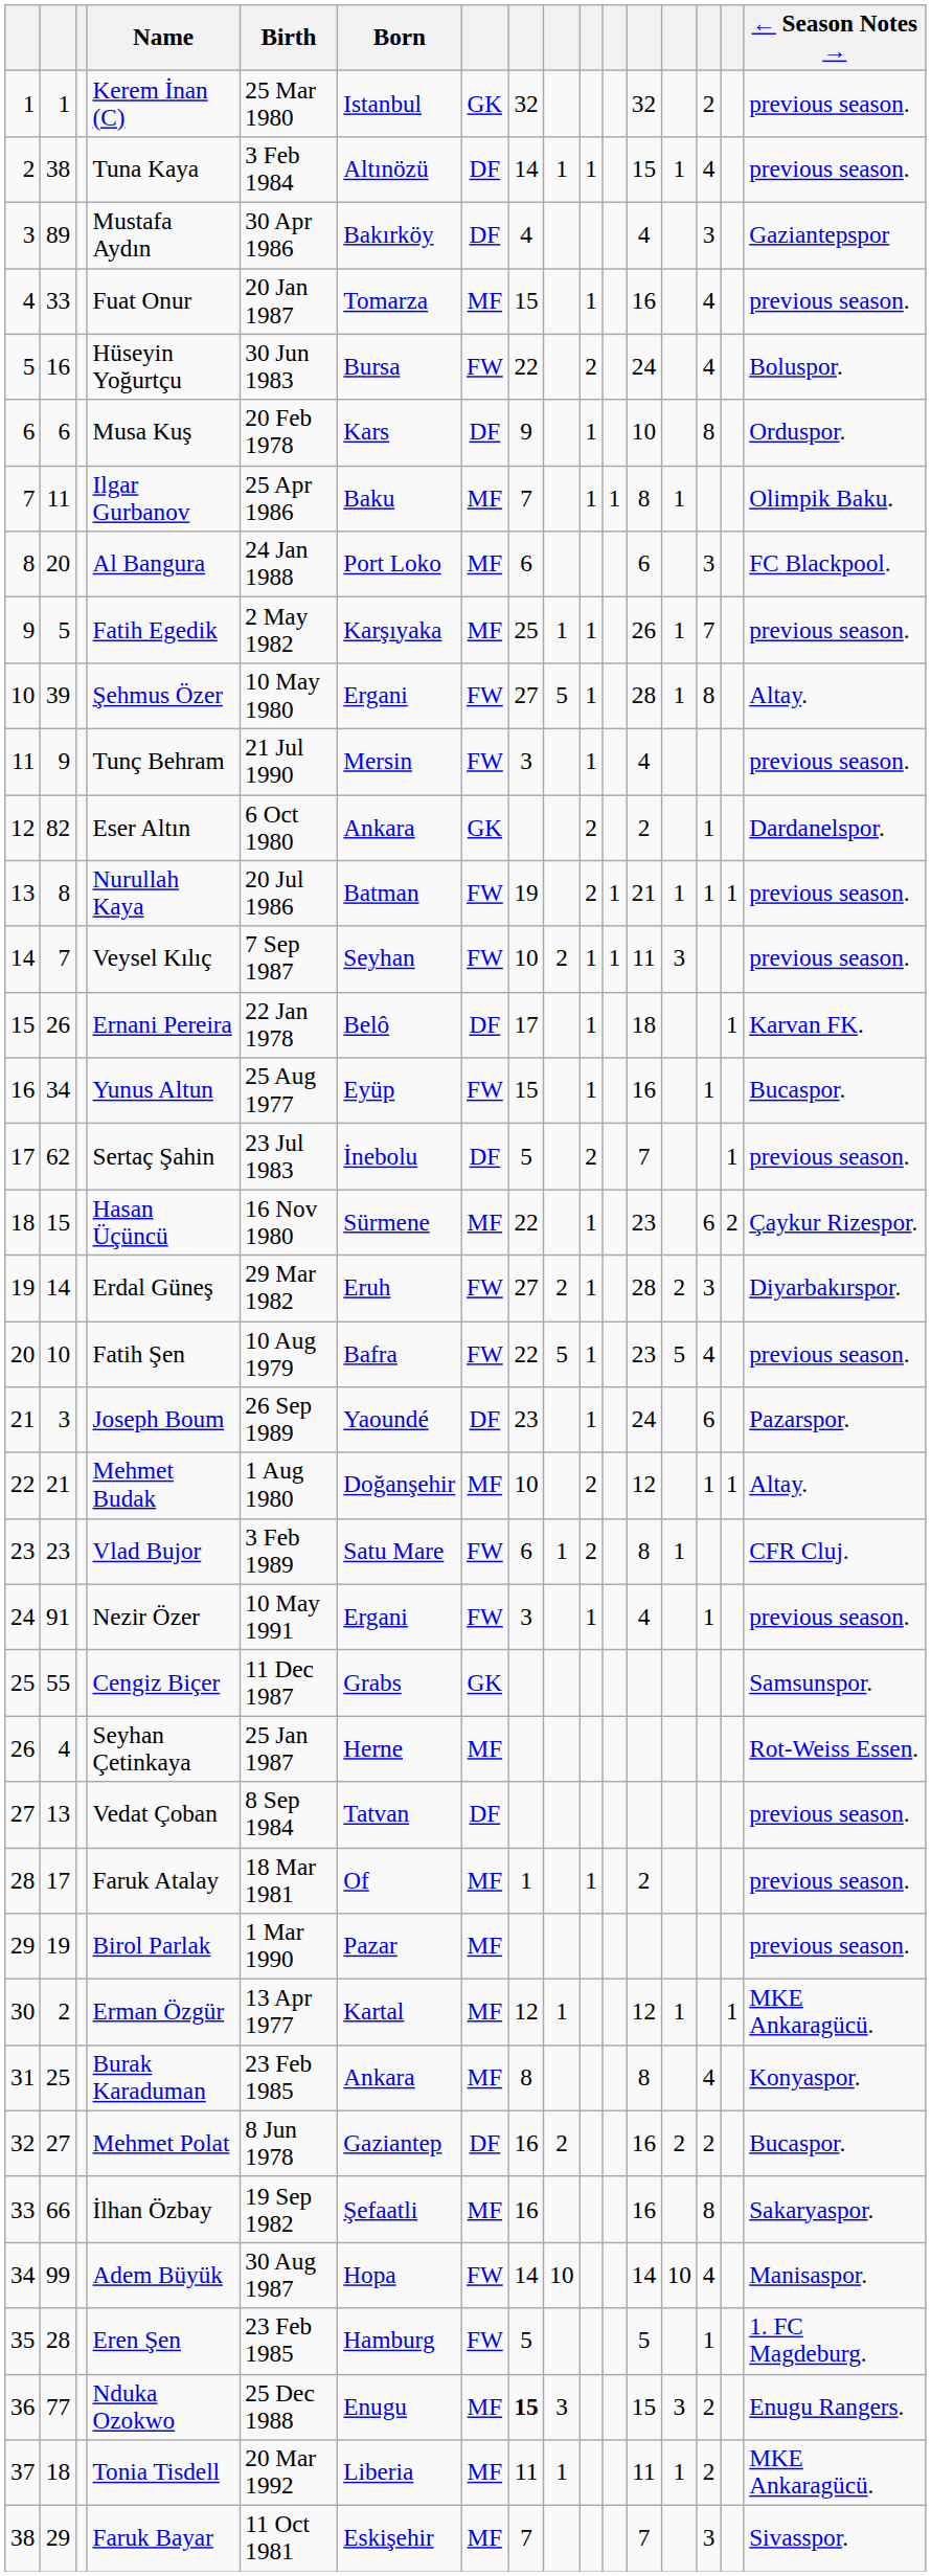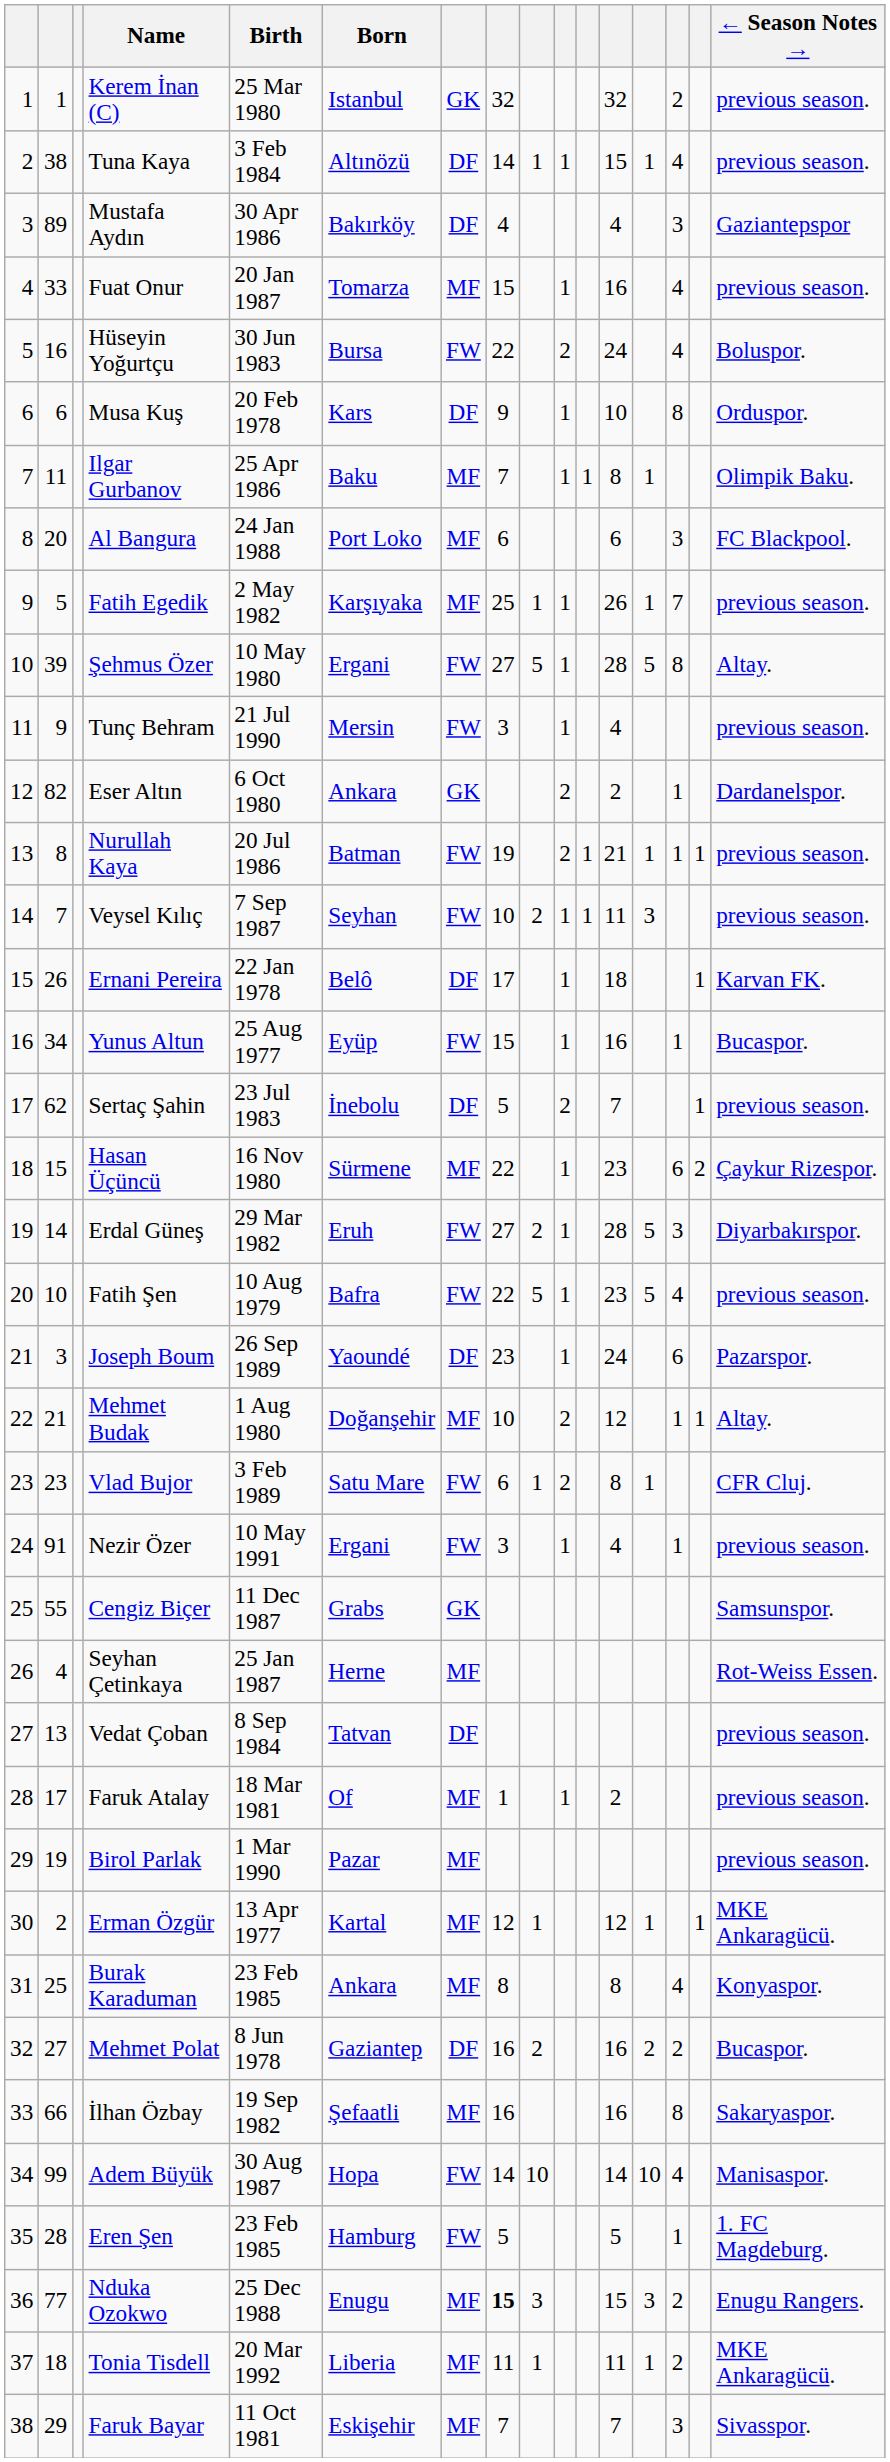 <table class="wikitable sortable">
 <tr>
 <th></th>
 <th></th>
 <th></th>
 <th>Name</th>
 <th>Birth</th>
 <th>Born</th>
 <th></th>
 <th></th>
 <th></th>
 <th></th>
 <th></th>
 <th></th>
 <th></th>
 <th></th>
 <th></th>
 <th><a href='#'>←</a> Season Notes <a href='#'>→</a></th>
 </tr>
 <tr>
 <td align="right">1</td>
 <td align="right">1</td>
 <td></td>
 <td><a href='#'>Kerem İnan</a> <a href='#'>(C)</a></td>
 <td>25 Mar 1980</td>
 <td><a href='#'>Istanbul</a></td>
 <td align="center"><a href='#'>GK</a></td>
 <td align="center">32</td>
 <td></td>
 <td></td>
 <td></td>
 <td align="center">32</td>
 <td></td>
 <td align="center">2</td>
 <td></td>
 <td> <a href='#'>previous season</a>.</td>
 </tr>
 <tr>
 <td align="right">2</td>
 <td align="right">38</td>
 <td></td>
 <td>Tuna Kaya</td>
 <td>3 Feb 1984</td>
 <td><a href='#'>Altınözü</a></td>
 <td align="center"><a href='#'>DF</a></td>
 <td align="center">14</td>
 <td align="center">1</td>
 <td align="center">1</td>
 <td></td>
 <td align="center">15</td>
 <td align="center">1</td>
 <td align="center">4</td>
 <td></td>
 <td>  <a href='#'>previous season</a>.</td>
 </tr>
 <tr>
 <td align="right">3</td>
 <td align="right">89</td>
 <td></td>
 <td>Mustafa Aydın</td>
 <td>30 Apr 1986</td>
 <td><a href='#'>Bakırköy</a></td>
 <td align="center"><a href='#'>DF</a></td>
 <td align="center">4</td>
 <td></td>
 <td></td>
 <td></td>
 <td align="center">4</td>
 <td></td>
 <td align="center">3</td>
 <td></td>
 <td> <a href='#'>Gaziantepspor</a></td>
 </tr>
 <tr>
 <td align="right">4</td>
 <td align="right">33</td>
 <td></td>
 <td>Fuat Onur</td>
 <td>20 Jan 1987</td>
 <td><a href='#'>Tomarza</a></td>
 <td align="center"><a href='#'>MF</a></td>
 <td align="center">15</td>
 <td></td>
 <td align="center">1</td>
 <td></td>
 <td align="center">16</td>
 <td></td>
 <td align="center">4</td>
 <td></td>
 <td>  <a href='#'>previous season</a>.</td>
 </tr>
 <tr>
 <td align="right">5</td>
 <td align="right">16</td>
 <td></td>
 <td>Hüseyin Yoğurtçu</td>
 <td>30 Jun 1983</td>
 <td><a href='#'>Bursa</a></td>
 <td align="center"><a href='#'>FW</a></td>
 <td align="center">22</td>
 <td></td>
 <td align="center">2</td>
 <td></td>
 <td align="center">24</td>
 <td></td>
 <td align="center">4</td>
 <td></td>
 <td> <a href='#'>Boluspor</a>.</td>
 </tr>
 <tr>
 <td align="right">6</td>
 <td align="right">6</td>
 <td></td>
 <td>Musa Kuş</td>
 <td>20 Feb 1978</td>
 <td><a href='#'>Kars</a></td>
 <td align="center"><a href='#'>DF</a></td>
 <td align="center">9</td>
 <td></td>
 <td align="center">1</td>
 <td></td>
 <td align="center">10</td>
 <td></td>
 <td align="center">8</td>
 <td></td>
 <td> <a href='#'>Orduspor</a>.</td>
 </tr>
 <tr>
 <td align="right">7</td>
 <td align="right">11</td>
 <td></td>
 <td><a href='#'>Ilgar Gurbanov</a></td>
 <td>25 Apr 1986</td>
 <td><a href='#'>Baku</a></td>
 <td align="center"><a href='#'>MF</a></td>
 <td align="center">7</td>
 <td></td>
 <td align="center">1</td>
 <td align="center">1</td>
 <td align="center">8</td>
 <td align="center">1</td>
 <td></td>
 <td></td>
 <td> <a href='#'>Olimpik Baku</a>.</td>
 </tr>
 <tr>
 <td align="right">8</td>
 <td align="right">20</td>
 <td></td>
 <td><a href='#'>Al Bangura</a></td>
 <td>24 Jan 1988</td>
 <td><a href='#'>Port Loko</a></td>
 <td align="center"><a href='#'>MF</a></td>
 <td align="center">6</td>
 <td></td>
 <td></td>
 <td></td>
 <td align="center">6</td>
 <td></td>
 <td align="center">3</td>
 <td></td>
 <td> <a href='#'>FC Blackpool</a>.</td>
 </tr>
 <tr>
 <td align="right">9</td>
 <td align="right">5</td>
 <td></td>
 <td><a href='#'>Fatih Egedik</a></td>
 <td>2 May 1982</td>
 <td><a href='#'>Karşıyaka</a></td>
 <td align="center"><a href='#'>MF</a></td>
 <td align="center">25</td>
 <td align="center">1</td>
 <td align="center">1</td>
 <td></td>
 <td align="center">26</td>
 <td align="center">1</td>
 <td align="center">7</td>
 <td></td>
 <td>  <a href='#'>previous season</a>.</td>
 </tr>
 <tr>
 <td align="right">10</td>
 <td align="right">39</td>
 <td></td>
 <td><a href='#'>Şehmus Özer</a></td>
 <td>10 May 1980</td>
 <td><a href='#'>Ergani</a></td>
 <td align="center"><a href='#'>FW</a></td>
 <td align="center">27</td>
 <td align="center">5</td>
 <td align="center">1</td>
 <td></td>
 <td align="center">28</td>
-<td align="center">1</td>
+<td align="center">5</td>
 <td align="center">8</td>
 <td></td>
 <td> <a href='#'>Altay</a>.</td>
 </tr>
 <tr>
 <td align="right">11</td>
 <td align="right">9</td>
 <td></td>
 <td>Tunç Behram</td>
 <td>21 Jul 1990</td>
 <td><a href='#'>Mersin</a></td>
 <td align="center"><a href='#'>FW</a></td>
 <td align="center">3</td>
 <td></td>
 <td align="center">1</td>
 <td></td>
 <td align="center">4</td>
 <td></td>
 <td></td>
 <td></td>
 <td>  <a href='#'>previous season</a>.</td>
 </tr>
 <tr>
 <td align="right">12</td>
 <td align="right">82</td>
 <td></td>
 <td>Eser Altın</td>
 <td>6 Oct 1980</td>
 <td><a href='#'>Ankara</a></td>
 <td align="center"><a href='#'>GK</a></td>
 <td></td>
 <td></td>
 <td align="center">2</td>
 <td></td>
 <td align="center">2</td>
 <td></td>
 <td align="center">1</td>
 <td></td>
 <td> <a href='#'>Dardanelspor</a>.</td>
 </tr>
 <tr>
 <td align="right">13</td>
 <td align="right">8</td>
 <td></td>
 <td><a href='#'>Nurullah Kaya</a></td>
 <td>20 Jul 1986</td>
 <td><a href='#'>Batman</a></td>
 <td align="center"><a href='#'>FW</a></td>
 <td align="center">19</td>
 <td></td>
 <td align="center">2</td>
 <td align="center">1</td>
 <td align="center">21</td>
 <td align="center">1</td>
 <td align="center">1</td>
 <td align="center">1</td>
 <td>  <a href='#'>previous season</a>.</td>
 </tr>
 <tr>
 <td align="right">14</td>
 <td align="right">7</td>
 <td></td>
 <td>Veysel Kılıç</td>
 <td>7 Sep 1987</td>
 <td><a href='#'>Seyhan</a></td>
 <td align="center"><a href='#'>FW</a></td>
 <td align="center">10</td>
 <td align="center">2</td>
 <td align="center">1</td>
 <td align="center">1</td>
 <td align="center">11</td>
 <td align="center">3</td>
 <td></td>
 <td></td>
 <td>  <a href='#'>previous season</a>.</td>
 </tr>
 <tr>
 <td align="right">15</td>
 <td align="right">26</td>
 <td></td>
 <td><a href='#'>Ernani Pereira</a></td>
 <td>22 Jan 1978</td>
 <td><a href='#'>Belô</a></td>
 <td align="center"><a href='#'>DF</a></td>
 <td align="center">17</td>
 <td></td>
 <td align="center">1</td>
 <td></td>
 <td align="center">18</td>
 <td></td>
 <td></td>
 <td align="center">1</td>
 <td> <a href='#'>Karvan FK</a>.</td>
 </tr>
 <tr>
 <td align="right">16</td>
 <td align="right">34</td>
 <td></td>
 <td><a href='#'>Yunus Altun</a></td>
 <td>25 Aug 1977</td>
 <td><a href='#'>Eyüp</a></td>
 <td align="center"><a href='#'>FW</a></td>
 <td align="center">15</td>
 <td></td>
 <td align="center">1</td>
 <td></td>
 <td align="center">16</td>
 <td></td>
 <td align="center">1</td>
 <td></td>
 <td> <a href='#'>Bucaspor</a>.</td>
 </tr>
 <tr>
 <td align="right">17</td>
 <td align="right">62</td>
 <td></td>
 <td>Sertaç Şahin</td>
 <td>23 Jul 1983</td>
 <td><a href='#'>İnebolu</a></td>
 <td align="center"><a href='#'>DF</a></td>
 <td align="center">5</td>
 <td></td>
 <td align="center">2</td>
 <td></td>
 <td align="center">7</td>
 <td></td>
 <td></td>
 <td align="center">1</td>
 <td>  <a href='#'>previous season</a>.</td>
 </tr>
 <tr>
 <td align="right">18</td>
 <td align="right">15</td>
 <td></td>
 <td><a href='#'>Hasan Üçüncü</a></td>
 <td>16 Nov 1980</td>
 <td><a href='#'>Sürmene</a></td>
 <td align="center"><a href='#'>MF</a></td>
 <td align="center">22</td>
 <td></td>
 <td align="center">1</td>
 <td></td>
 <td align="center">23</td>
 <td></td>
 <td align="center">6</td>
 <td align="center">2</td>
 <td> <a href='#'>Çaykur Rizespor</a>.</td>
 </tr>
 <tr>
 <td align="right">19</td>
 <td align="right">14</td>
 <td></td>
 <td>Erdal Güneş</td>
 <td>29 Mar 1982</td>
 <td><a href='#'>Eruh</a></td>
 <td align="center"><a href='#'>FW</a></td>
 <td align="center">27</td>
 <td align="center">2</td>
 <td align="center">1</td>
 <td></td>
 <td align="center">28</td>
-<td align="center">2</td>
+<td align="center">5</td>
 <td align="center">3</td>
 <td></td>
 <td> <a href='#'>Diyarbakırspor</a>.</td>
 </tr>
 <tr>
 <td align="right">20</td>
 <td align="right">10</td>
 <td></td>
 <td>Fatih Şen</td>
 <td>10 Aug 1979</td>
 <td><a href='#'>Bafra</a></td>
 <td align="center"><a href='#'>FW</a></td>
 <td align="center">22</td>
 <td align="center">5</td>
 <td align="center">1</td>
 <td></td>
 <td align="center">23</td>
 <td align="center">5</td>
 <td align="center">4</td>
 <td></td>
 <td>  <a href='#'>previous season</a>.</td>
 </tr>
 <tr>
 <td align="right">21</td>
 <td align="right">3</td>
 <td></td>
 <td><a href='#'>Joseph Boum</a></td>
 <td>26 Sep 1989</td>
 <td><a href='#'>Yaoundé</a></td>
 <td align="center"><a href='#'>DF</a></td>
 <td align="center">23</td>
 <td></td>
 <td align="center">1</td>
 <td></td>
 <td align="center">24</td>
 <td></td>
 <td align="center">6</td>
 <td></td>
 <td> <a href='#'>Pazarspor</a>.</td>
 </tr>
 <tr>
 <td align="right">22</td>
 <td align="right">21</td>
 <td></td>
 <td><a href='#'>Mehmet Budak</a></td>
 <td>1 Aug 1980</td>
 <td><a href='#'>Doğanşehir</a></td>
 <td align="center"><a href='#'>MF</a></td>
 <td align="center">10</td>
 <td></td>
 <td align="center">2</td>
 <td></td>
 <td align="center">12</td>
 <td></td>
 <td align="center">1</td>
 <td align="center">1</td>
 <td> <a href='#'>Altay</a>.</td>
 </tr>
 <tr>
 <td align="right">23</td>
 <td align="right">23</td>
 <td></td>
 <td><a href='#'>Vlad Bujor</a></td>
 <td>3 Feb 1989</td>
 <td><a href='#'>Satu Mare</a></td>
 <td align="center"><a href='#'>FW</a></td>
 <td align="center">6</td>
 <td align="center">1</td>
 <td align="center">2</td>
 <td></td>
 <td align="center">8</td>
 <td align="center">1</td>
 <td></td>
 <td></td>
 <td> <a href='#'>CFR Cluj</a>.</td>
 </tr>
 <tr>
 <td align="right">24</td>
 <td align="right">91</td>
 <td></td>
 <td>Nezir Özer</td>
 <td>10 May 1991</td>
 <td><a href='#'>Ergani</a></td>
 <td align="center"><a href='#'>FW</a></td>
 <td align="center">3</td>
 <td></td>
 <td align="center">1</td>
 <td></td>
 <td align="center">4</td>
 <td></td>
 <td align="center">1</td>
 <td></td>
 <td>  <a href='#'>previous season</a>.</td>
 </tr>
 <tr>
 <td align="right">25</td>
 <td align="right">55</td>
 <td></td>
 <td><a href='#'>Cengiz Biçer</a></td>
 <td>11 Dec 1987</td>
 <td><a href='#'>Grabs</a></td>
 <td align="center"><a href='#'>GK</a></td>
 <td></td>
 <td></td>
 <td></td>
 <td></td>
 <td></td>
 <td></td>
 <td></td>
 <td></td>
 <td> <a href='#'>Samsunspor</a>.</td>
 </tr>
 <tr>
 <td align="right">26</td>
 <td align="right">4</td>
 <td></td>
 <td>Seyhan Çetinkaya</td>
 <td>25 Jan 1987</td>
 <td><a href='#'>Herne</a></td>
 <td align="center"><a href='#'>MF</a></td>
 <td></td>
 <td></td>
 <td></td>
 <td></td>
 <td></td>
 <td></td>
 <td></td>
 <td></td>
 <td> <a href='#'>Rot-Weiss Essen</a>.</td>
 </tr>
 <tr>
 <td align="right">27</td>
 <td align="right">13</td>
 <td></td>
 <td>Vedat Çoban</td>
 <td>8 Sep 1984</td>
 <td><a href='#'>Tatvan</a></td>
 <td align="center"><a href='#'>DF</a></td>
 <td></td>
 <td></td>
 <td></td>
 <td></td>
 <td></td>
 <td></td>
 <td></td>
 <td></td>
 <td>  <a href='#'>previous season</a>.</td>
 </tr>
 <tr>
 <td align="right">28</td>
 <td align="right">17</td>
 <td></td>
 <td>Faruk Atalay</td>
 <td>18 Mar 1981</td>
 <td><a href='#'>Of</a></td>
 <td align="center"><a href='#'>MF</a></td>
 <td align="center">1</td>
 <td></td>
 <td align="center">1</td>
 <td></td>
 <td align="center">2</td>
 <td></td>
 <td></td>
 <td></td>
 <td>  <a href='#'>previous season</a>.</td>
 </tr>
 <tr>
 <td align="right">29</td>
 <td align="right">19</td>
 <td></td>
 <td><a href='#'>Birol Parlak</a></td>
 <td>1 Mar 1990</td>
 <td><a href='#'>Pazar</a></td>
 <td align="center"><a href='#'>MF</a></td>
 <td></td>
 <td></td>
 <td></td>
 <td></td>
 <td></td>
 <td></td>
 <td></td>
 <td></td>
 <td>  <a href='#'>previous season</a>.</td>
 </tr>
 <tr>
 <td align="right">30</td>
 <td align="right">2</td>
 <td></td>
 <td><a href='#'>Erman Özgür</a></td>
 <td>13 Apr 1977</td>
 <td><a href='#'>Kartal</a></td>
 <td align="center"><a href='#'>MF</a></td>
 <td align="center">12</td>
 <td align="center">1</td>
 <td></td>
 <td></td>
 <td align="center">12</td>
 <td align="center">1</td>
 <td></td>
 <td align="center">1</td>
 <td> <a href='#'>MKE Ankaragücü</a>.</td>
 </tr>
 <tr>
 <td align="right">31</td>
 <td align="right">25</td>
 <td></td>
 <td><a href='#'>Burak Karaduman</a></td>
 <td>23 Feb 1985</td>
 <td><a href='#'>Ankara</a></td>
 <td align="center"><a href='#'>MF</a></td>
 <td align="center">8</td>
 <td></td>
 <td></td>
 <td></td>
 <td align="center">8</td>
 <td></td>
 <td align="center">4</td>
 <td></td>
 <td> <a href='#'>Konyaspor</a>.</td>
 </tr>
 <tr>
 <td align="right">32</td>
 <td align="right">27</td>
 <td></td>
 <td><a href='#'>Mehmet Polat</a></td>
 <td>8 Jun 1978</td>
 <td><a href='#'>Gaziantep</a></td>
 <td align="center"><a href='#'>DF</a></td>
 <td align="center">16</td>
 <td align="center">2</td>
 <td></td>
 <td></td>
 <td align="center">16</td>
 <td align="center">2</td>
 <td align="center">2</td>
 <td></td>
 <td> <a href='#'>Bucaspor</a>.</td>
 </tr>
 <tr>
 <td align="right">33</td>
 <td align="right">66</td>
 <td></td>
 <td>İlhan Özbay</td>
 <td>19 Sep 1982</td>
 <td><a href='#'>Şefaatli</a></td>
 <td align="center"><a href='#'>MF</a></td>
 <td align="center">16</td>
 <td></td>
 <td></td>
 <td></td>
 <td align="center">16</td>
 <td></td>
 <td align="center">8</td>
 <td></td>
 <td> <a href='#'>Sakaryaspor</a>.</td>
 </tr>
 <tr>
 <td align="right">34</td>
 <td align="right">99</td>
 <td></td>
 <td><a href='#'>Adem Büyük</a></td>
 <td>30 Aug 1987</td>
 <td><a href='#'>Hopa</a></td>
 <td align="center"><a href='#'>FW</a></td>
 <td align="center">14</td>
 <td align="center">10</td>
 <td></td>
 <td></td>
 <td align="center">14</td>
 <td align="center">10</td>
 <td align="center">4</td>
 <td></td>
 <td> <a href='#'>Manisaspor</a>.</td>
 </tr>
 <tr>
 <td align="right">35</td>
 <td align="right">28</td>
 <td></td>
 <td><a href='#'>Eren Şen</a></td>
 <td>23 Feb 1985</td>
 <td><a href='#'>Hamburg</a></td>
 <td align="center"><a href='#'>FW</a></td>
 <td align="center">5</td>
 <td></td>
 <td></td>
 <td></td>
 <td align="center">5</td>
 <td></td>
 <td align="center">1</td>
 <td></td>
 <td> <a href='#'>1. FC Magdeburg</a>.</td>
 </tr>
 <tr>
 <td align="right">36</td>
 <td align="right">77</td>
 <td></td>
 <td><a href='#'>Nduka Ozokwo</a></td>
 <td>25 Dec 1988</td>
 <td><a href='#'>Enugu</a></td>
 <td align="center"><a href='#'>MF</a></td>
 <td align="center"><strong>15</strong></td>
 <td align="center">3</td>
 <td></td>
 <td></td>
 <td align="center">15</td>
 <td align="center">3</td>
 <td align="center">2</td>
 <td></td>
 <td> <a href='#'>Enugu Rangers</a>.</td>
 </tr>
 <tr>
 <td align="right">37</td>
 <td align="right">18</td>
 <td></td>
 <td><a href='#'>Tonia Tisdell</a></td>
 <td>20 Mar 1992</td>
 <td><a href='#'>Liberia</a></td>
 <td align="center"><a href='#'>MF</a></td>
 <td align="center">11</td>
 <td align="center">1</td>
 <td></td>
 <td></td>
 <td align="center">11</td>
 <td align="center">1</td>
 <td align="center">2</td>
 <td></td>
 <td> <a href='#'>MKE Ankaragücü</a>.</td>
 </tr>
 <tr>
 <td align="right">38</td>
 <td align="right">29</td>
 <td></td>
 <td><a href='#'>Faruk Bayar</a></td>
 <td>11 Oct 1981</td>
 <td><a href='#'>Eskişehir</a></td>
 <td align="center"><a href='#'>MF</a></td>
 <td align="center">7</td>
 <td></td>
 <td></td>
 <td></td>
 <td align="center">7</td>
 <td></td>
 <td align="center">3</td>
 <td></td>
 <td> <a href='#'>Sivasspor</a>.</td>
 </tr>
 </table>
